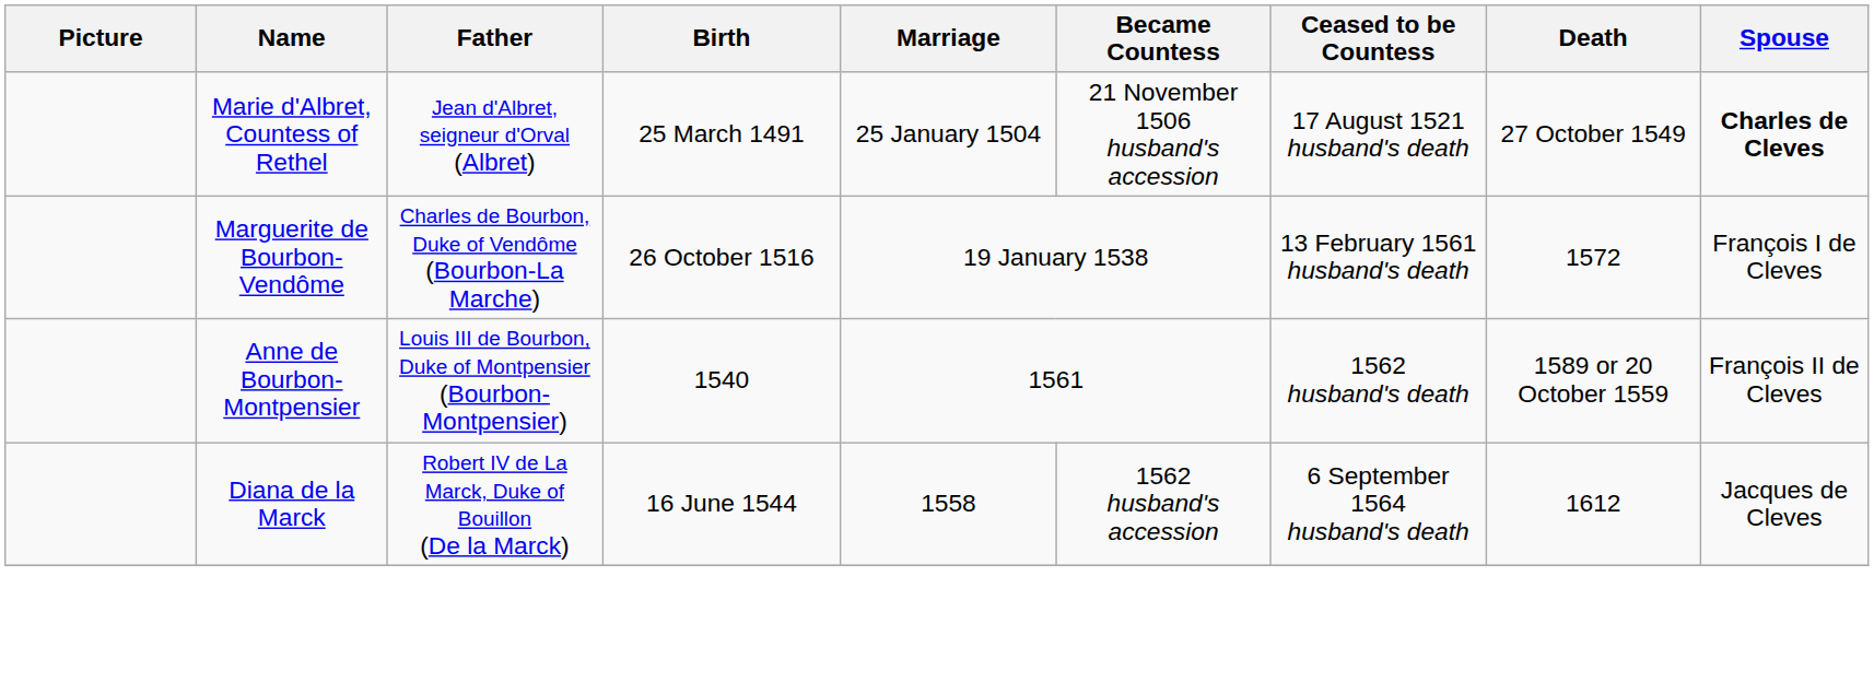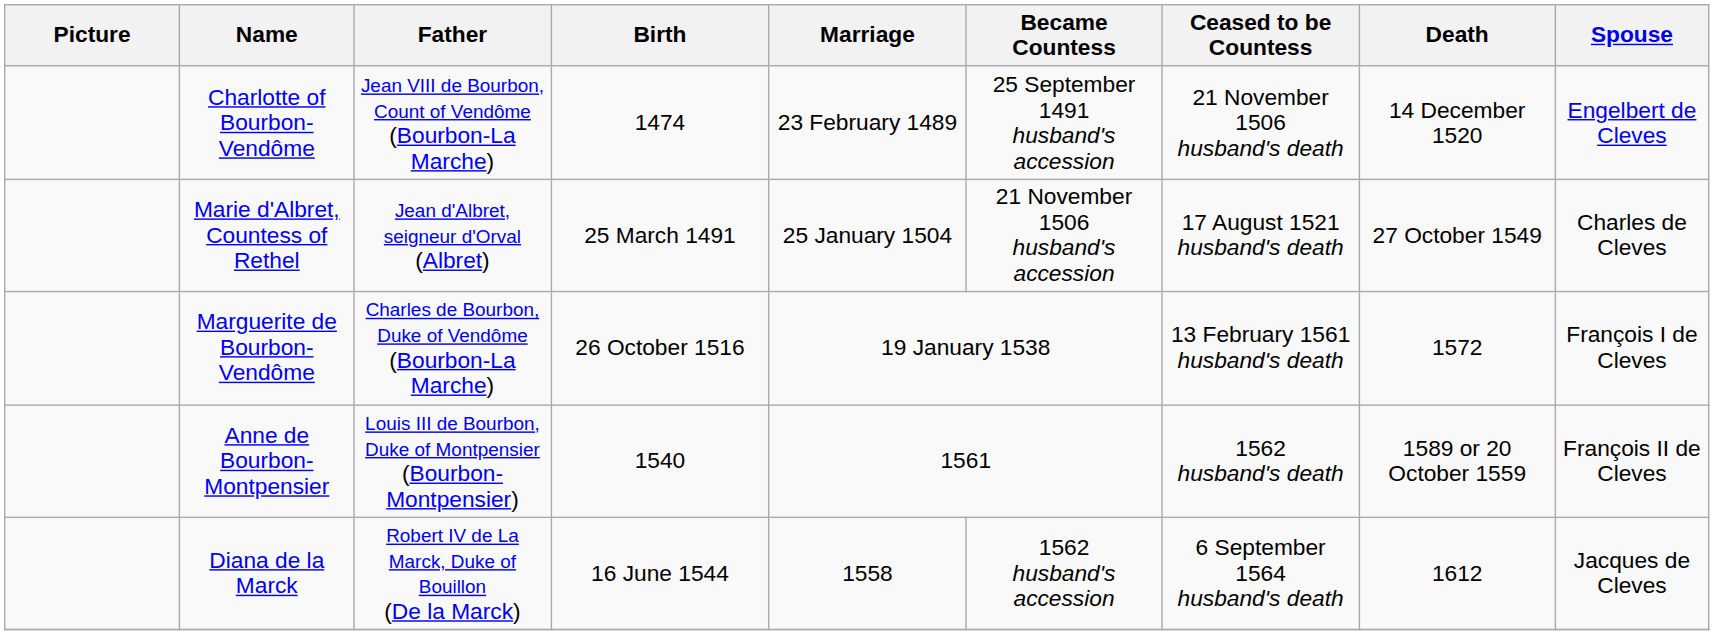 <table width=95% class="wikitable">
 <tr>
 <th width = "8%">Picture</th>
 <th width = "8%">Name</th>
 <th width = "9%">Father</th>
 <th width = "10%">Birth</th>
 <th width = "9%">Marriage</th>
 <th width = "9%">Became Countess</th>
 <th width = "9%">Ceased to be Countess</th>
 <th width = "9%">Death</th>
 <th width = "7%"><a href='#'>Spouse</a></th>
 </tr>
 <tr>
+<td align=center></td>
+<td align=center><a href='#'>Charlotte of Bourbon-Vendôme</a></td>
+<td align="center"><small><a href='#'>Jean VIII de Bourbon, Count of Vendôme</a></small><br>(<a href='#'>Bourbon-La Marche</a>)</td>
+<td align="center">1474</td>
+<td align="center">23 February 1489</td>
+<td align="center">25 September 1491<br><em>husband's accession</em></td>
+<td align="center">21 November 1506<br><em>husband's death</em></td>
+<td align="center">14 December 1520</td>
+<td align="center"><a href='#'>Engelbert de Cleves</a></td>
+</tr>
+<tr>
 <td align="center"></td>
 <td align="center"><a href='#'>Marie d'Albret, Countess of Rethel</a></td>
 <td align="center"><small><a href='#'>Jean d'Albret, seigneur d'Orval</a></small><br>(<a href='#'>Albret</a>)</td>
 <td align="center">25 March 1491</td>
 <td align="center">25 January 1504</td>
 <td align="center">21 November 1506<br><em>husband's accession</em></td>
 <td align="center">17 August 1521<br><em>husband's death</em></td>
 <td align="center">27 October 1549</td>
-<td align="center"><strong>Charles de Cleves</strong></td>
+<td align="center">Charles de Cleves</td>
 </tr>
 <tr>
 <td align=center></td>
 <td align=center><a href='#'>Marguerite de Bourbon-Vendôme</a></td>
 <td align="center"><small><a href='#'>Charles de Bourbon, Duke of Vendôme</a></small><br>(<a href='#'>Bourbon-La Marche</a>)</td>
 <td align="center">26 October 1516</td>
 <td align="center" colspan="2">19 January 1538</td>
 <td align="center">13 February 1561<br><em>husband's death</em></td>
 <td align="center">1572</td>
 <td align="center">François I de Cleves</td>
 </tr>
 <tr>
 <td align=center></td>
 <td align=center><a href='#'>Anne de Bourbon-Montpensier</a></td>
 <td align="center"><small><a href='#'>Louis III de Bourbon, Duke of Montpensier</a></small><br>(<a href='#'>Bourbon-Montpensier</a>)</td>
 <td align="center">1540</td>
 <td align="center" colspan="2">1561</td>
 <td align="center">1562<br><em>husband's death</em></td>
 <td align="center">1589 or 20 October 1559</td>
 <td align="center">François II de Cleves</td>
 </tr>
 <tr>
 <td align="cente"r></td>
 <td align="center"><a href='#'>Diana de la Marck</a></td>
 <td align="center"><small><a href='#'>Robert IV de La Marck, Duke of Bouillon</a></small><br>(<a href='#'>De la Marck</a>)</td>
 <td align="center">16 June 1544</td>
 <td align="center">1558</td>
 <td align="center">1562<br><em>husband's accession</em></td>
 <td align="center">6 September 1564<br><em>husband's death</em></td>
 <td align="center">1612</td>
 <td align="center">Jacques de Cleves</td>
 </tr>
 <tr>
 </tr>
 </table>
